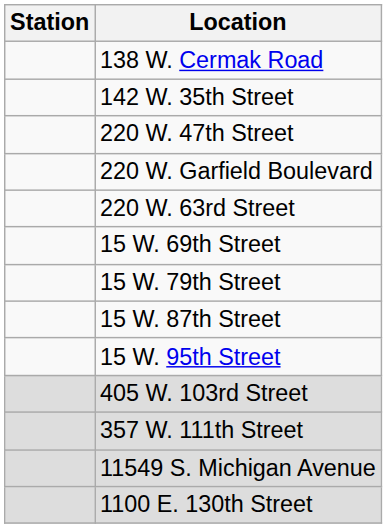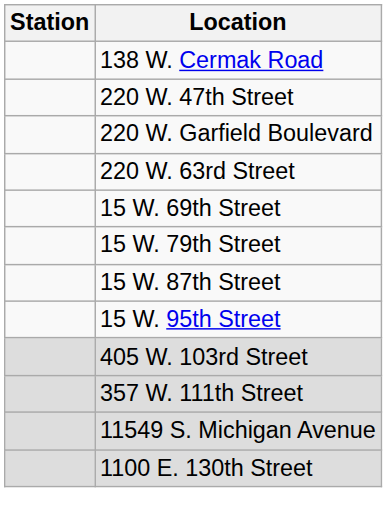 <table class="wikitable">
 <tr>
 <th>Station</th>
 <th>Location</th>
 </tr>
 <tr>
 <td> </td>
 <td>138 W. <a href='#'>Cermak Road</a></td>
-</tr>
-<tr>
-<td>  </td>
-<td>142 W. 35th Street</td>
 </tr>
 <tr>
 <td> </td>
 <td>220 W. 47th Street</td>
 </tr>
 <tr>
 <td> </td>
 <td>220 W. Garfield Boulevard</td>
 </tr>
 <tr>
 <td> </td>
 <td>220 W. 63rd Street</td>
 </tr>
 <tr>
 <td> </td>
 <td>15 W. 69th Street</td>
 </tr>
 <tr>
 <td> </td>
 <td>15 W. 79th Street</td>
 </tr>
 <tr>
 <td> </td>
 <td>15 W. 87th Street</td>
 </tr>
 <tr>
 <td> </td>
 <td>15 W. <a href='#'>95th Street</a></td>
 </tr>
 <tr style="background-color: #ddd">
 <td> </td>
 <td>405 W. 103rd Street</td>
 </tr>
 <tr style="background-color: #ddd">
 <td> </td>
 <td>357 W. 111th Street</td>
 </tr>
 <tr style="background-color: #ddd">
 <td> </td>
 <td>11549 S. Michigan Avenue</td>
 </tr>
 <tr style="background-color: #ddd">
 <td> </td>
 <td>1100 E. 130th Street</td>
 </tr>
 </table>
